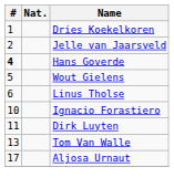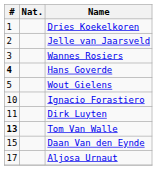 <table class="wikitable">
 <tr>
 <th>#</th>
 <th>Nat.</th>
 <th>Name</th>
 </tr>
 <tr>
 <td>1</td>
 <td></td>
 <td><a href='#'>Dries Koekelkoren</a></td>
 </tr>
 <tr>
 <td>2</td>
 <td></td>
 <td><a href='#'>Jelle van Jaarsveld</a></td>
 </tr>
 <tr>
+<td>3</td>
+<td></td>
+<td><a href='#'>Wannes Rosiers</a></td>
+</tr>
+<tr>
 <td><strong>4</strong></td>
 <td></td>
 <td><a href='#'>Hans Goverde</a></td>
 </tr>
 <tr>
 <td>5</td>
 <td></td>
 <td><a href='#'>Wout Gielens</a></td>
-</tr>
-<tr>
-<td>6</td>
-<td></td>
-<td><a href='#'>Linus Tholse</a></td>
 </tr>
 <tr>
 <td>10</td>
 <td></td>
 <td><a href='#'>Ignacio Forastiero</a></td>
 </tr>
 <tr>
 <td>11</td>
 <td></td>
 <td><a href='#'>Dirk Luyten</a></td>
 </tr>
 <tr>
-<td>13</td>
+<td><strong>13</strong></td>
 <td></td>
 <td><a href='#'>Tom Van Walle</a></td>
+</tr>
+<tr>
+<td>15</td>
+<td></td>
+<td><a href='#'>Daan Van den Eynde</a></td>
 </tr>
 <tr>
 <td>17</td>
 <td></td>
 <td><a href='#'>Aljosa Urnaut</a></td>
 </tr>
 <tr>
 </tr>
 </table>
